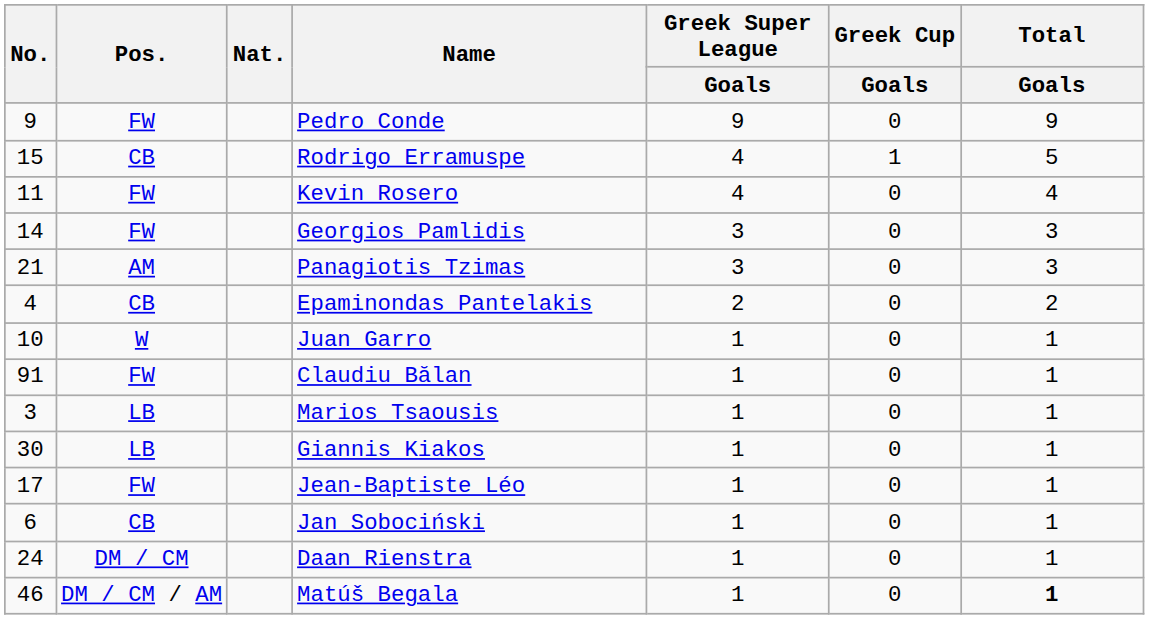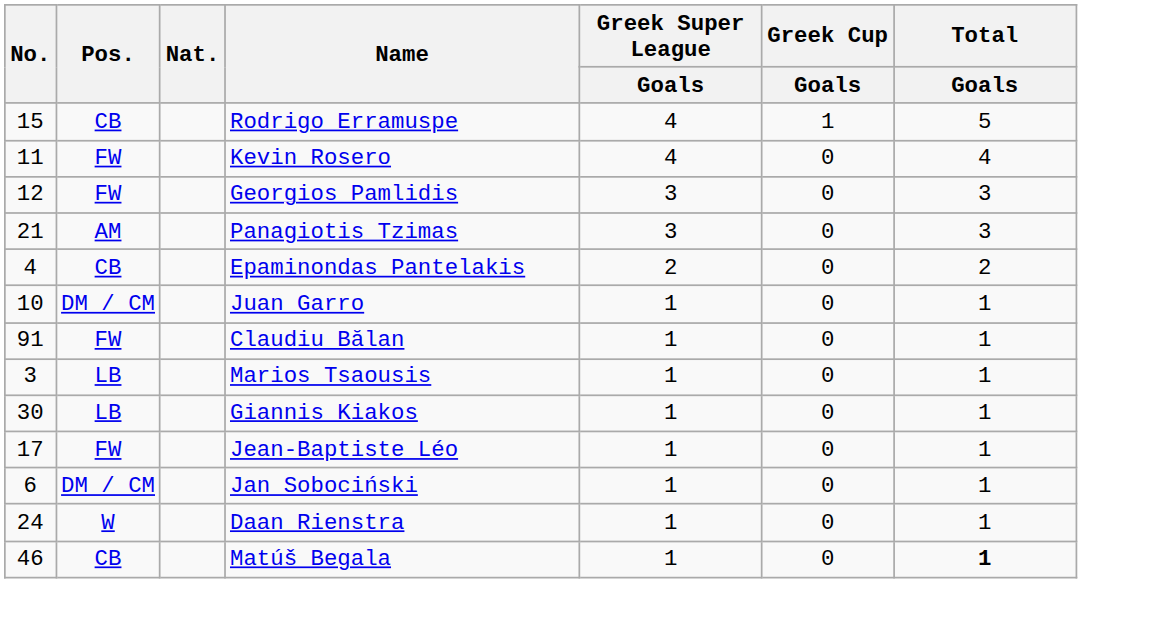 <table class="wikitable sortable" style="text-align:center">
 <tr>
 <th rowspan="2" style="text-align:center;">No.</th>
 <th rowspan="2" style="text-align:center;">Pos.</th>
 <th rowspan="2" style="text-align:center;">Nat.</th>
 <th rowspan="2" style="text-align:center; width:200px;">Name</th>
 <th style="text-align:center; width:100px;">Greek Super League</th>
 <th>Greek Cup</th>
 <th style="text-align:center; width:100px;">Total</th>
 </tr>
 <tr>
 <th style="text-align:center;">Goals</th>
 <th>Goals</th>
 <th style="text-align:center;">Goals</th>
-</tr>
-<tr>
-<td>9</td>
-<td><a href='#'>FW</a></td>
-<td></td>
-<td align="left"><a href='#'>Pedro Conde</a></td>
-<td>9</td>
-<td>0</td>
-<td>9</td>
 </tr>
 <tr>
 <td>15</td>
 <td><a href='#'>CB</a></td>
 <td></td>
 <td align="left"><a href='#'>Rodrigo Erramuspe</a></td>
 <td>4</td>
 <td>1</td>
 <td>5</td>
 </tr>
 <tr>
 <td>11</td>
 <td><a href='#'>FW</a></td>
 <td></td>
 <td align="left"><a href='#'>Kevin Rosero</a></td>
 <td>4</td>
 <td>0</td>
 <td>4</td>
 </tr>
 <tr>
-<td>14</td>
+<td>12</td>
 <td><a href='#'>FW</a></td>
 <td></td>
 <td align="left"><a href='#'>Georgios Pamlidis</a></td>
 <td>3</td>
 <td>0</td>
 <td>3</td>
 </tr>
 <tr>
 <td>21</td>
 <td><a href='#'>AM</a></td>
 <td></td>
 <td align="left"><a href='#'>Panagiotis Tzimas</a></td>
 <td>3</td>
 <td>0</td>
 <td>3</td>
 </tr>
 <tr>
 <td>4</td>
 <td><a href='#'>CB</a></td>
 <td></td>
 <td align="left"><a href='#'>Epaminondas Pantelakis</a></td>
 <td>2</td>
 <td>0</td>
 <td>2</td>
 </tr>
 <tr>
 <td>10</td>
-<td><a href='#'>W</a></td>
+<td><a href='#'>DM / CM</a></td>
 <td></td>
 <td align="left"><a href='#'>Juan Garro</a></td>
 <td>1</td>
 <td>0</td>
 <td>1</td>
 </tr>
 <tr>
 <td>91</td>
 <td><a href='#'>FW</a></td>
 <td></td>
 <td align="left"><a href='#'>Claudiu Bălan</a></td>
 <td>1</td>
 <td>0</td>
 <td>1</td>
 </tr>
 <tr>
 <td>3</td>
 <td><a href='#'>LB</a></td>
 <td></td>
 <td align="left"><a href='#'>Marios Tsaousis</a></td>
 <td>1</td>
 <td>0</td>
 <td>1</td>
 </tr>
 <tr>
 <td>30</td>
 <td><a href='#'>LB</a></td>
 <td></td>
 <td align="left"><a href='#'>Giannis Kiakos</a></td>
 <td>1</td>
 <td>0</td>
 <td>1</td>
 </tr>
 <tr>
 <td>17</td>
 <td><a href='#'>FW</a></td>
 <td></td>
 <td align="left"><a href='#'>Jean-Baptiste Léo</a></td>
 <td>1</td>
 <td>0</td>
 <td>1</td>
 </tr>
 <tr>
 <td>6</td>
-<td><a href='#'>CB</a></td>
+<td><a href='#'>DM / CM</a></td>
 <td></td>
 <td align="left"><a href='#'>Jan Sobociński</a></td>
 <td>1</td>
 <td>0</td>
 <td>1</td>
 </tr>
 <tr>
 <td>24</td>
-<td><a href='#'>DM / CM</a></td>
+<td><a href='#'>W</a></td>
 <td></td>
 <td align="left"><a href='#'>Daan Rienstra</a></td>
 <td>1</td>
 <td>0</td>
 <td>1</td>
 </tr>
 <tr>
 <td>46</td>
-<td><a href='#'>DM / CM</a> / <a href='#'>AM</a></td>
+<td><a href='#'>CB</a></td>
 <td></td>
 <td align="left"><a href='#'>Matúš Begala</a></td>
 <td>1</td>
 <td>0</td>
 <td><strong>1</strong></td>
 </tr>
 </table>
